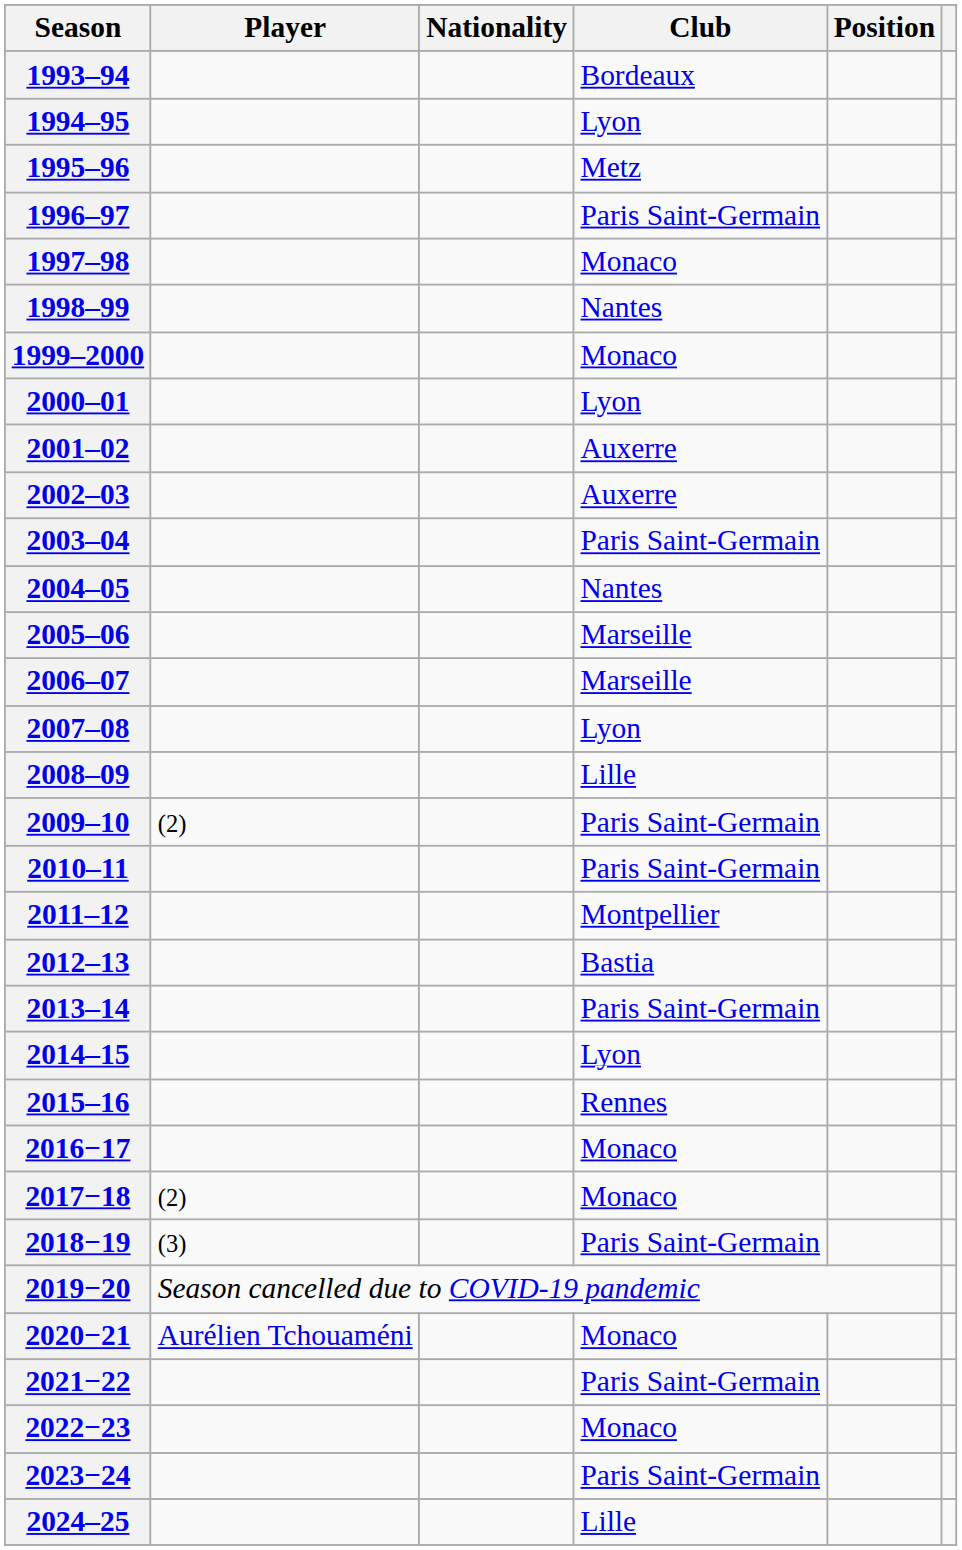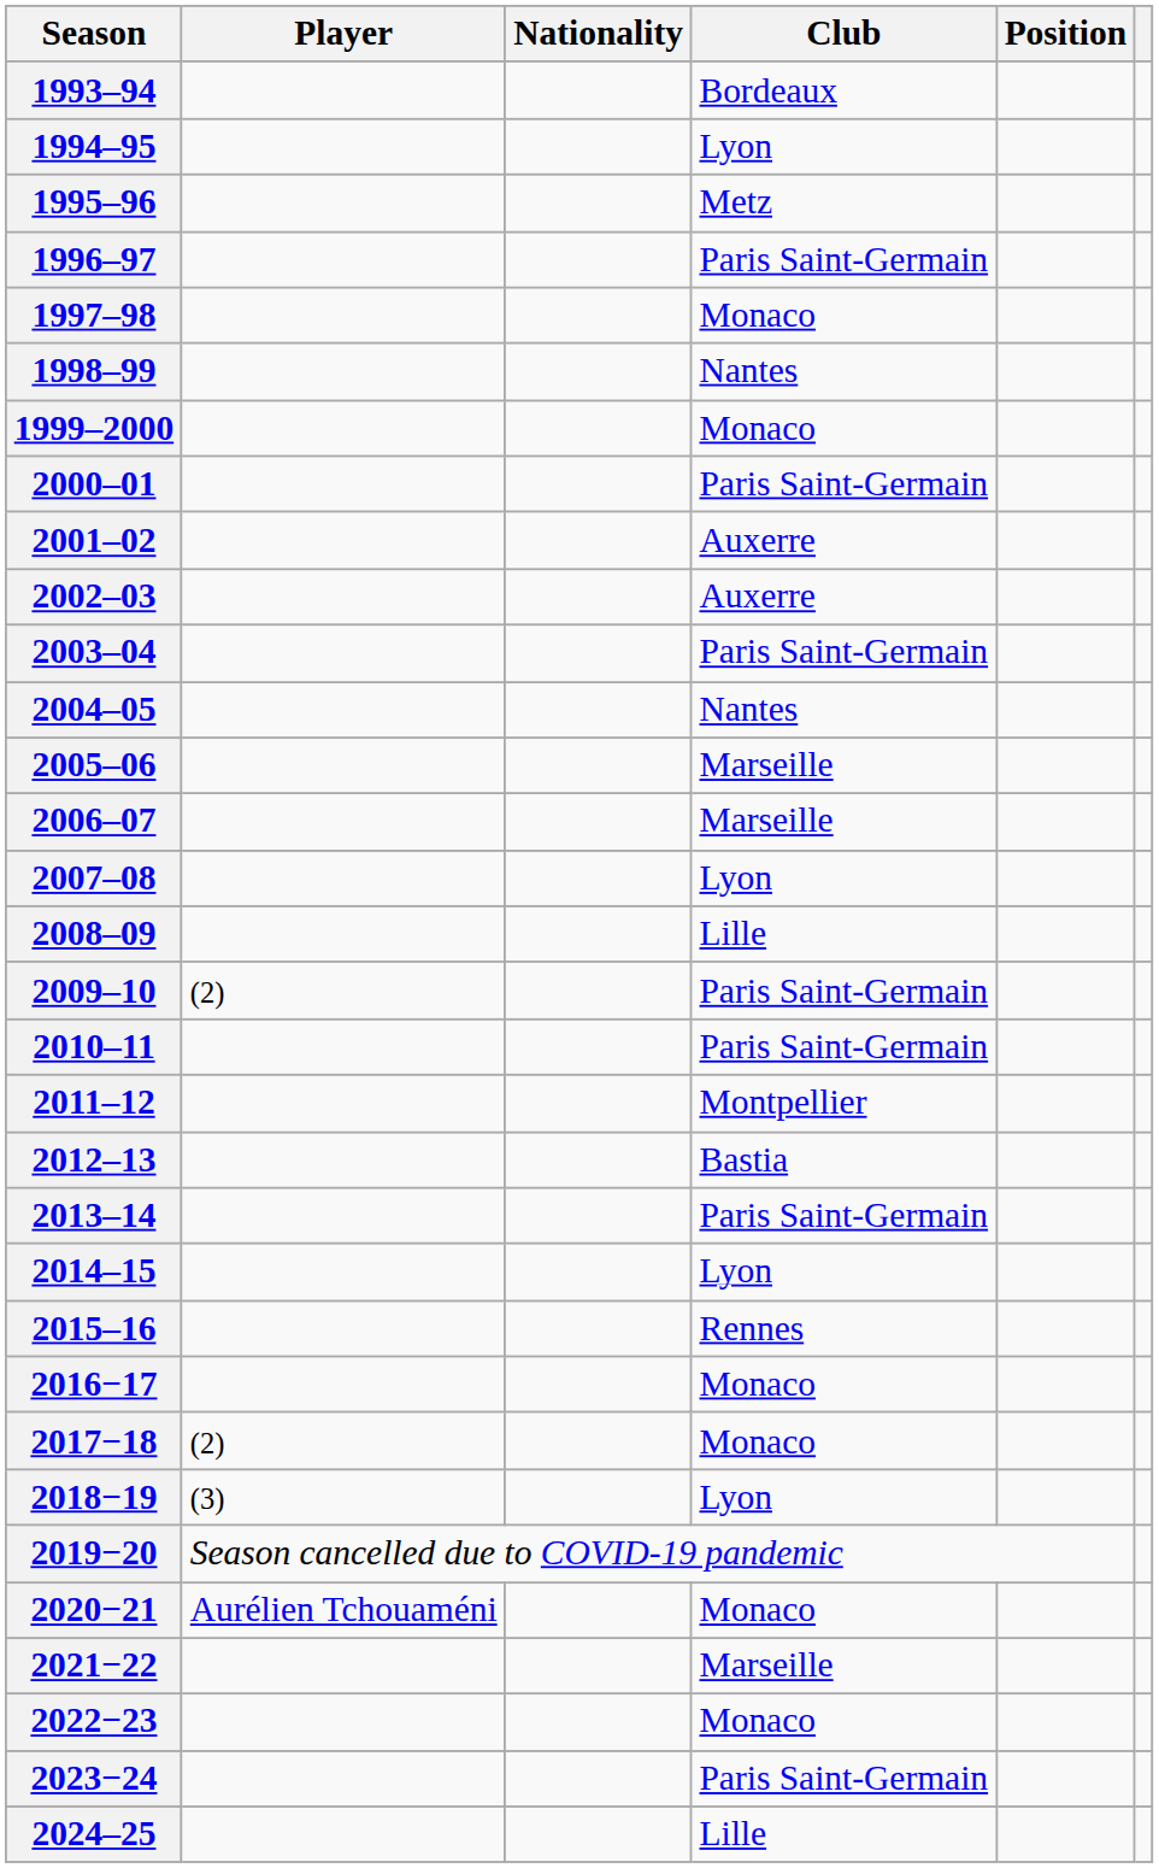 <table class="wikitable plainrowheaders sortable">
 <tr>
 <th scope="col">Season</th>
 <th scope="col">Player</th>
 <th scope="col">Nationality</th>
 <th scope="col">Club</th>
 <th scope="col">Position</th>
 <th scope="col" class="unsortable"></th>
 </tr>
 <tr>
 <th scope="row" style="text-align:center"><a href='#'>1993–94</a></th>
 <td></td>
 <td></td>
 <td><a href='#'>Bordeaux</a></td>
 <td></td>
 <td style="text-align:center"></td>
 </tr>
 <tr>
 <th scope="row" style="text-align:center"><a href='#'>1994–95</a></th>
 <td></td>
 <td></td>
 <td><a href='#'>Lyon</a></td>
 <td></td>
 <td style="text-align:center"></td>
 </tr>
 <tr>
 <th scope="row" style="text-align:center"><a href='#'>1995–96</a></th>
 <td></td>
 <td></td>
 <td><a href='#'>Metz</a></td>
 <td></td>
 <td style="text-align:center"></td>
 </tr>
 <tr>
 <th scope="row" style="text-align:center"><a href='#'>1996–97</a></th>
 <td></td>
 <td></td>
 <td><a href='#'>Paris Saint-Germain</a></td>
 <td></td>
 <td style="text-align:center"></td>
 </tr>
 <tr>
 <th scope="row" style="text-align:center"><a href='#'>1997–98</a></th>
 <td></td>
 <td></td>
 <td><a href='#'>Monaco</a></td>
 <td></td>
 <td style="text-align:center"></td>
 </tr>
 <tr>
 <th scope="row" style="text-align:center"><a href='#'>1998–99</a></th>
 <td></td>
 <td></td>
 <td><a href='#'>Nantes</a></td>
 <td></td>
 <td style="text-align:center"></td>
 </tr>
 <tr>
 <th scope="row" style="text-align:center"><a href='#'>1999–2000</a></th>
 <td></td>
 <td></td>
 <td><a href='#'>Monaco</a></td>
 <td></td>
 <td style="text-align:center"></td>
 </tr>
 <tr>
 <th scope="row" style="text-align:center"><a href='#'>2000–01</a></th>
 <td></td>
 <td></td>
-<td><a href='#'>Lyon</a></td>
+<td><a href='#'>Paris Saint-Germain</a></td>
 <td></td>
 <td style="text-align:center"></td>
 </tr>
 <tr>
 <th scope="row" style="text-align:center"><a href='#'>2001–02</a></th>
 <td></td>
 <td></td>
 <td><a href='#'>Auxerre</a></td>
 <td></td>
 <td style="text-align:center"></td>
 </tr>
 <tr>
 <th scope="row" style="text-align:center"><a href='#'>2002–03</a></th>
 <td></td>
 <td></td>
 <td><a href='#'>Auxerre</a></td>
 <td></td>
 <td style="text-align:center"></td>
 </tr>
 <tr>
 <th scope="row" style="text-align:center"><a href='#'>2003–04</a></th>
 <td></td>
 <td></td>
 <td><a href='#'>Paris Saint-Germain</a></td>
 <td></td>
 <td style="text-align:center"></td>
 </tr>
 <tr>
 <th scope="row" style="text-align:center"><a href='#'>2004–05</a></th>
 <td></td>
 <td></td>
 <td><a href='#'>Nantes</a></td>
 <td></td>
 <td style="text-align:center"></td>
 </tr>
 <tr>
 <th scope="row" style="text-align:center"><a href='#'>2005–06</a></th>
 <td></td>
 <td></td>
 <td><a href='#'>Marseille</a></td>
 <td></td>
 <td style="text-align:center"></td>
 </tr>
 <tr>
 <th scope="row" style="text-align:center"><a href='#'>2006–07</a></th>
 <td></td>
 <td></td>
 <td><a href='#'>Marseille</a></td>
 <td></td>
 <td style="text-align:center"></td>
 </tr>
 <tr>
 <th scope="row" style="text-align:center"><a href='#'>2007–08</a></th>
 <td></td>
 <td></td>
 <td><a href='#'>Lyon</a></td>
 <td></td>
 <td style="text-align:center"></td>
 </tr>
 <tr>
 <th scope="row" style="text-align:center"><a href='#'>2008–09</a></th>
 <td></td>
 <td></td>
 <td><a href='#'>Lille</a></td>
 <td></td>
 <td style="text-align:center"></td>
 </tr>
 <tr>
 <th scope="row" style="text-align:center"><a href='#'>2009–10</a></th>
 <td> <small>(2)</small></td>
 <td></td>
 <td><a href='#'>Paris Saint-Germain</a></td>
 <td></td>
 <td style="text-align:center"></td>
 </tr>
 <tr>
 <th scope="row" style="text-align:center"><a href='#'>2010–11</a></th>
 <td></td>
 <td></td>
 <td><a href='#'>Paris Saint-Germain</a></td>
 <td></td>
 <td style="text-align:center"></td>
 </tr>
 <tr>
 <th scope="row" style="text-align:center"><a href='#'>2011–12</a></th>
 <td></td>
 <td></td>
 <td><a href='#'>Montpellier</a></td>
 <td></td>
 <td style="text-align:center"></td>
 </tr>
 <tr>
 <th scope="row" style="text-align:center"><a href='#'>2012–13</a></th>
 <td></td>
 <td></td>
 <td><a href='#'>Bastia</a></td>
 <td></td>
 <td style="text-align:center"></td>
 </tr>
 <tr>
 <th scope="row" style="text-align:center"><a href='#'>2013–14</a></th>
 <td></td>
 <td></td>
 <td><a href='#'>Paris Saint-Germain</a></td>
 <td></td>
 <td style="text-align:center"></td>
 </tr>
 <tr>
 <th scope="row" style="text-align:center"><a href='#'>2014–15</a></th>
 <td></td>
 <td></td>
 <td><a href='#'>Lyon</a></td>
 <td></td>
 <td style="text-align:center"></td>
 </tr>
 <tr>
 <th scope="row" style="text-align:center"><a href='#'>2015–16</a></th>
 <td></td>
 <td></td>
 <td><a href='#'>Rennes</a></td>
 <td></td>
 <td style="text-align:center"></td>
 </tr>
 <tr>
 <th scope="row" style="text-align:center"><a href='#'>2016−17</a></th>
 <td></td>
 <td></td>
 <td><a href='#'>Monaco</a></td>
 <td></td>
 <td style="text-align:center"></td>
 </tr>
 <tr>
 <th scope="row" style="text-align:center"><a href='#'>2017−18</a></th>
 <td> <small>(2)</small></td>
 <td></td>
 <td><a href='#'>Monaco</a></td>
 <td></td>
 <td style="text-align:center"></td>
 </tr>
 <tr>
 <th scope="row" style="text-align:center"><a href='#'>2018−19</a></th>
 <td> <small>(3)</small></td>
 <td></td>
-<td><a href='#'>Paris Saint-Germain</a></td>
+<td><a href='#'>Lyon</a></td>
 <td></td>
 <td style="text-align:center"></td>
 </tr>
 <tr>
 <th scope="row" style="text-align:center"><a href='#'>2019−20</a></th>
 <td colspan="4"><em>Season cancelled due to <a href='#'>COVID-19 pandemic</a></em></td>
 <td style="text-align:center"></td>
 </tr>
 <tr>
 <th scope="row" style="text-align:center"><a href='#'>2020−21</a></th>
 <td><a href='#'>Aurélien Tchouaméni</a></td>
 <td></td>
 <td><a href='#'>Monaco</a></td>
 <td></td>
 <td style="text-align:center"></td>
 </tr>
 <tr>
 <th scope="row" style="text-align:center"><a href='#'>2021−22</a></th>
 <td></td>
 <td></td>
-<td><a href='#'>Paris Saint-Germain</a></td>
+<td><a href='#'>Marseille</a></td>
 <td></td>
 <td style="text-align:center"></td>
 </tr>
 <tr>
 <th scope="row" style="text-align:center"><a href='#'>2022−23</a></th>
 <td></td>
 <td></td>
 <td><a href='#'>Monaco</a></td>
 <td></td>
 <td style="text-align:center"></td>
 </tr>
 <tr>
 <th scope="row" style="text-align:center"><a href='#'>2023−24</a></th>
 <td></td>
 <td></td>
 <td><a href='#'>Paris Saint-Germain</a></td>
 <td></td>
 <td style="text-align:center"></td>
 </tr>
 <tr>
 <th scope="row" style="text-align:center"><a href='#'>2024–25</a></th>
 <td></td>
 <td></td>
 <td><a href='#'>Lille</a></td>
 <td></td>
 <td style="text-align:center"></td>
 </tr>
 </table>
